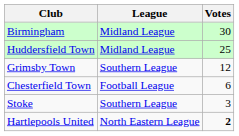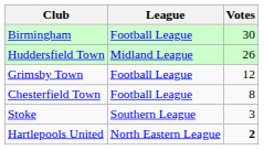 <table class=wikitable style=text-align:left>
 <tr>
 <th>Club</th>
 <th>League</th>
 <th>Votes</th>
 </tr>
 <tr bgcolor=ccffcc>
 <td><a href='#'>Birmingham</a></td>
-<td><a href='#'>Midland League</a></td>
+<td><a href='#'>Football League</a></td>
 <td align=right>30</td>
 </tr>
 <tr bgcolor=ccffcc>
 <td><a href='#'>Huddersfield Town</a></td>
 <td><a href='#'>Midland League</a></td>
-<td align=right>25</td>
+<td align=right>26</td>
 </tr>
 <tr>
 <td><a href='#'>Grimsby Town</a></td>
-<td><a href='#'>Southern League</a></td>
+<td><a href='#'>Football League</a></td>
 <td align=right>12</td>
 </tr>
 <tr>
 <td><a href='#'>Chesterfield Town</a></td>
 <td><a href='#'>Football League</a></td>
-<td align=right>6</td>
+<td align=right>8</td>
 </tr>
 <tr>
 <td><a href='#'>Stoke</a></td>
 <td><a href='#'>Southern League</a></td>
 <td align=right>3</td>
 </tr>
 <tr>
 <td><a href='#'>Hartlepools United</a></td>
 <td><a href='#'>North Eastern League</a></td>
 <td align=right><strong>2</strong></td>
 </tr>
 </table>
